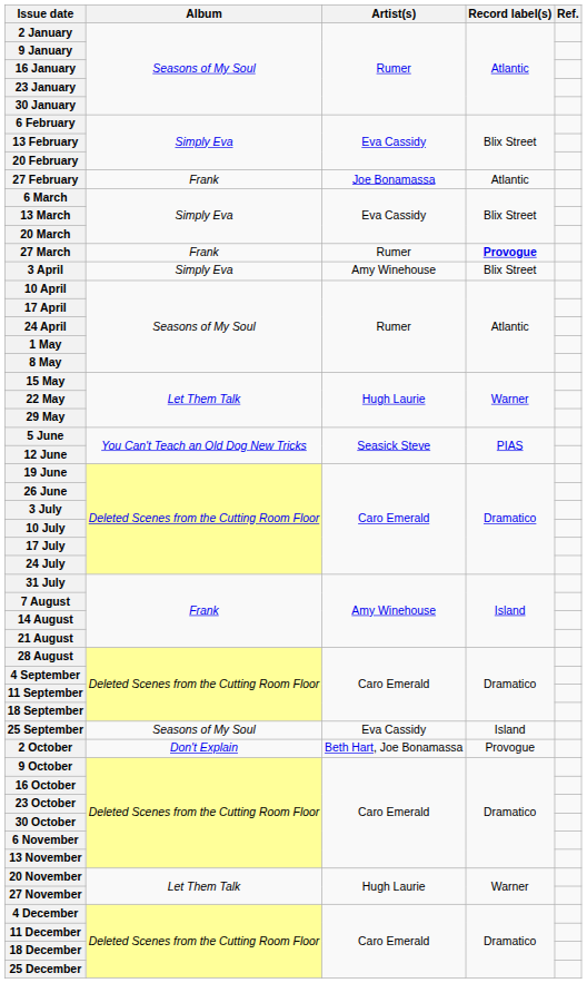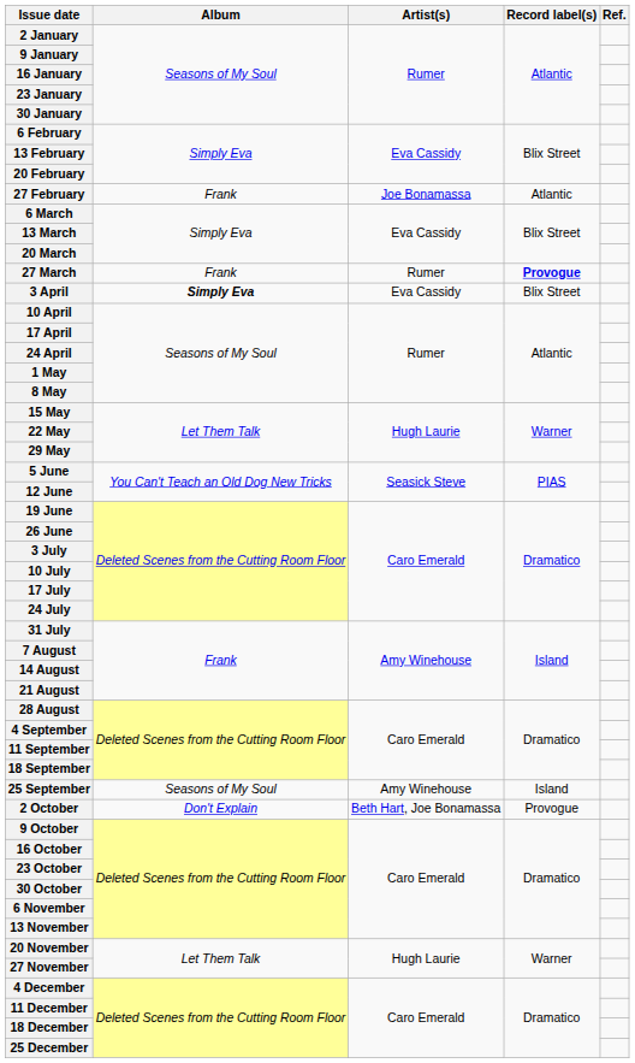 <table class="wikitable plainrowheaders" style="text-align:center">
 <tr>
 <th scope="col">Issue date</th>
 <th scope="col">Album</th>
 <th scope="col">Artist(s)</th>
 <th scope="col">Record label(s)</th>
 <th scope="col">Ref.</th>
 </tr>
 <tr>
 <th scope="row">2 January</th>
 <td rowspan="5"><em><a href='#'>Seasons of My Soul</a></em></td>
 <td rowspan="5"><a href='#'>Rumer</a></td>
 <td rowspan="5"><a href='#'>Atlantic</a></td>
 <td></td>
 </tr>
 <tr>
 <th scope="row">9 January</th>
 <td></td>
 </tr>
 <tr>
 <th scope="row">16 January</th>
 <td></td>
 </tr>
 <tr>
 <th scope="row">23 January</th>
 <td></td>
 </tr>
 <tr>
 <th scope="row">30 January</th>
 <td></td>
 </tr>
 <tr>
 <th scope="row">6 February</th>
 <td rowspan="3"><em><a href='#'>Simply Eva</a></em></td>
 <td rowspan="3"><a href='#'>Eva Cassidy</a></td>
 <td rowspan="3">Blix Street</td>
 <td></td>
 </tr>
 <tr>
 <th scope="row">13 February</th>
 <td></td>
 </tr>
 <tr>
 <th scope="row">20 February</th>
 <td></td>
 </tr>
 <tr>
 <th scope="row">27 February</th>
 <td><em>Frank</em></td>
 <td><a href='#'>Joe Bonamassa</a></td>
 <td>Atlantic</td>
 <td></td>
 </tr>
 <tr>
 <th scope="row">6 March</th>
 <td rowspan="3"><em>Simply Eva</em></td>
 <td rowspan="3">Eva Cassidy</td>
 <td rowspan="3">Blix Street</td>
 <td></td>
 </tr>
 <tr>
 <th scope="row">13 March</th>
 <td></td>
 </tr>
 <tr>
 <th scope="row">20 March</th>
 <td></td>
 </tr>
 <tr>
 <th scope="row">27 March</th>
 <td><em>Frank</em></td>
 <td>Rumer</td>
 <td><strong><a href='#'>Provogue</a></strong></td>
 <td></td>
 </tr>
 <tr>
 <th scope="row">3 April</th>
-<td><em>Simply Eva</em></td>
-<td>Amy Winehouse</td>
+<td><strong><em>Simply Eva</em></strong></td>
+<td>Eva Cassidy</td>
 <td>Blix Street</td>
 <td></td>
 </tr>
 <tr>
 <th scope="row">10 April</th>
 <td rowspan="5"><em>Seasons of My Soul</em></td>
 <td rowspan="5">Rumer</td>
 <td rowspan="5">Atlantic</td>
 <td></td>
 </tr>
 <tr>
 <th scope="row">17 April</th>
 <td></td>
 </tr>
 <tr>
 <th scope="row">24 April</th>
 <td></td>
 </tr>
 <tr>
 <th scope="row">1 May</th>
 <td></td>
 </tr>
 <tr>
 <th scope="row">8 May</th>
 <td></td>
 </tr>
 <tr>
 <th scope="row">15 May</th>
 <td rowspan="3"><em><a href='#'>Let Them Talk</a></em></td>
 <td rowspan="3"><a href='#'>Hugh Laurie</a></td>
 <td rowspan="3"><a href='#'>Warner</a></td>
 <td></td>
 </tr>
 <tr>
 <th scope="row">22 May</th>
 <td></td>
 </tr>
 <tr>
 <th scope="row">29 May</th>
 <td></td>
 </tr>
 <tr>
 <th scope="row">5 June</th>
 <td rowspan="2"><em><a href='#'>You Can't Teach an Old Dog New Tricks</a></em></td>
 <td rowspan="2"><a href='#'>Seasick Steve</a></td>
 <td rowspan="2"><a href='#'>PIAS</a></td>
 <td></td>
 </tr>
 <tr>
 <th scope="row">12 June</th>
 <td></td>
 </tr>
 <tr>
 <th scope="row">19 June</th>
 <td rowspan="6" style="background-color:#FFFF99"><em><a href='#'>Deleted Scenes from the Cutting Room Floor</a></em> </td>
 <td rowspan="6"><a href='#'>Caro Emerald</a></td>
 <td rowspan="6"><a href='#'>Dramatico</a></td>
 <td></td>
 </tr>
 <tr>
 <th scope="row">26 June</th>
 <td></td>
 </tr>
 <tr>
 <th scope="row">3 July</th>
 <td></td>
 </tr>
 <tr>
 <th scope="row">10 July</th>
 <td></td>
 </tr>
 <tr>
 <th scope="row">17 July</th>
 <td></td>
 </tr>
 <tr>
 <th scope="row">24 July</th>
 <td></td>
 </tr>
 <tr>
 <th scope="row">31 July</th>
 <td rowspan="4"><em><a href='#'>Frank</a></em></td>
 <td rowspan="4"><a href='#'>Amy Winehouse</a></td>
 <td rowspan="4"><a href='#'>Island</a></td>
 <td></td>
 </tr>
 <tr>
 <th scope="row">7 August</th>
 <td></td>
 </tr>
 <tr>
 <th scope="row">14 August</th>
 <td></td>
 </tr>
 <tr>
 <th scope="row">21 August</th>
 <td></td>
 </tr>
 <tr>
 <th scope="row">28 August</th>
 <td rowspan="4" style="background-color:#FFFF99"><em>Deleted Scenes from the Cutting Room Floor</em> </td>
 <td rowspan="4">Caro Emerald</td>
 <td rowspan="4">Dramatico</td>
 <td></td>
 </tr>
 <tr>
 <th scope="row">4 September</th>
 <td></td>
 </tr>
 <tr>
 <th scope="row">11 September</th>
 <td></td>
 </tr>
 <tr>
 <th scope="row">18 September</th>
 <td></td>
 </tr>
 <tr>
 <th scope="row">25 September</th>
 <td><em>Seasons of My Soul</em></td>
-<td>Eva Cassidy</td>
+<td>Amy Winehouse</td>
 <td>Island</td>
 <td></td>
 </tr>
 <tr>
 <th scope="row">2 October</th>
 <td><em><a href='#'>Don't Explain</a></em></td>
 <td><a href='#'>Beth Hart</a>, Joe Bonamassa</td>
 <td>Provogue</td>
 <td></td>
 </tr>
 <tr>
 <th scope="row">9 October</th>
 <td rowspan="6" style="background-color:#FFFF99"><em>Deleted Scenes from the Cutting Room Floor</em> </td>
 <td rowspan="6">Caro Emerald</td>
 <td rowspan="6">Dramatico</td>
 <td></td>
 </tr>
 <tr>
 <th scope="row">16 October</th>
 <td></td>
 </tr>
 <tr>
 <th scope="row">23 October</th>
 <td></td>
 </tr>
 <tr>
 <th scope="row">30 October</th>
 <td></td>
 </tr>
 <tr>
 <th scope="row">6 November</th>
 <td></td>
 </tr>
 <tr>
 <th scope="row">13 November</th>
 <td></td>
 </tr>
 <tr>
 <th scope="row">20 November</th>
 <td rowspan="2"><em>Let Them Talk</em></td>
 <td rowspan="2">Hugh Laurie</td>
 <td rowspan="2">Warner</td>
 <td></td>
 </tr>
 <tr>
 <th scope="row">27 November</th>
 <td></td>
 </tr>
 <tr>
 <th scope="row">4 December</th>
 <td rowspan="4" style="background-color:#FFFF99"><em>Deleted Scenes from the Cutting Room Floor</em> </td>
 <td rowspan="4">Caro Emerald</td>
 <td rowspan="4">Dramatico</td>
 <td></td>
 </tr>
 <tr>
 <th scope="row">11 December</th>
 <td></td>
 </tr>
 <tr>
 <th scope="row">18 December</th>
 <td></td>
 </tr>
 <tr>
 <th scope="row">25 December</th>
 <td></td>
 </tr>
 </table>
